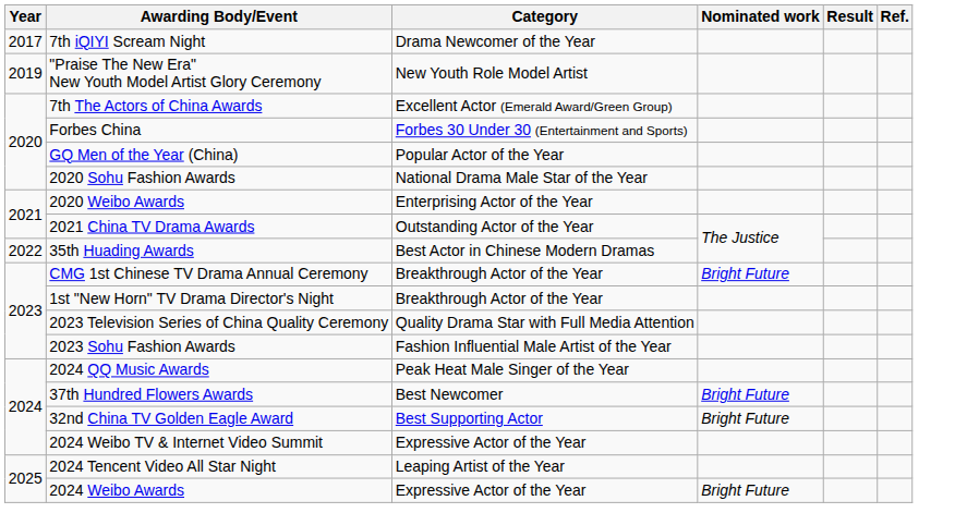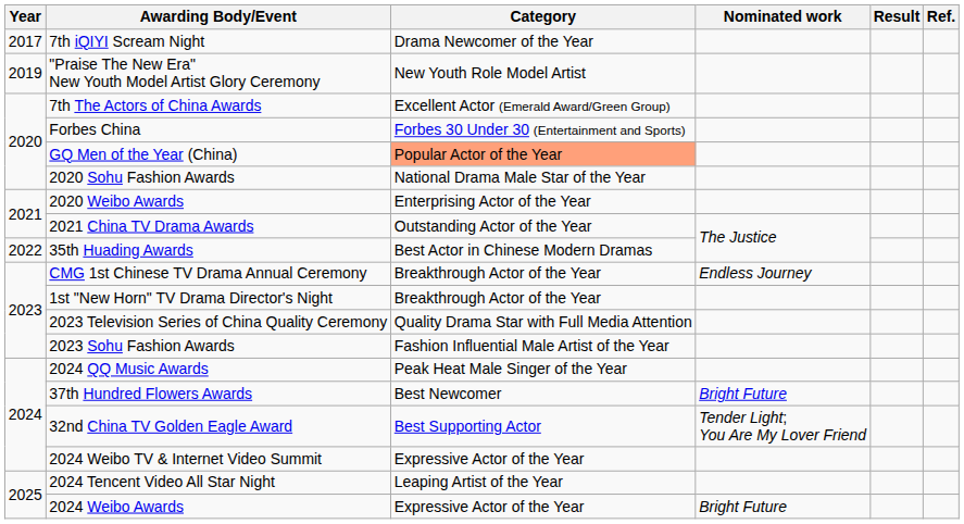 <table class="wikitable" style="font-size:90%">
 <tr>
 <th>Year</th>
 <th>Awarding Body/Event</th>
 <th>Category</th>
 <th>Nominated work</th>
 <th>Result</th>
 <th>Ref.</th>
 </tr>
 <tr>
 <td>2017</td>
 <td>7th <a href='#'>iQIYI</a> Scream Night</td>
 <td>Drama Newcomer of the Year</td>
 <td></td>
 <td></td>
 <td></td>
 </tr>
 <tr>
 <td>2019</td>
 <td>"Praise The New Era" <br>New Youth Model Artist Glory Ceremony</td>
 <td>New Youth Role Model Artist</td>
 <td></td>
 <td></td>
 <td></td>
 </tr>
 <tr>
 <td rowspan="4">2020</td>
 <td>7th <a href='#'>The Actors of China Awards</a></td>
 <td>Excellent Actor <small>(Emerald Award/Green Group)</small></td>
 <td></td>
 <td></td>
 <td></td>
 </tr>
 <tr>
 <td>Forbes China</td>
 <td><a href='#'>Forbes 30 Under 30</a> <small>(Entertainment and Sports)</small></td>
 <td></td>
 <td></td>
 <td></td>
 </tr>
 <tr>
 <td><a href='#'>GQ Men of the Year</a> (China)</td>
-<td>Popular Actor of the Year</td>
+<td style="background: lightsalmon;">Popular Actor of the Year</td>
 <td></td>
 <td></td>
 <td></td>
 </tr>
 <tr>
 <td>2020 <a href='#'>Sohu</a> Fashion Awards</td>
 <td>National Drama Male Star of the Year</td>
 <td></td>
 <td></td>
 <td></td>
 </tr>
 <tr>
 <td rowspan="2">2021</td>
 <td>2020 <a href='#'>Weibo Awards</a></td>
 <td>Enterprising Actor of the Year</td>
 <td></td>
 <td></td>
 <td></td>
 </tr>
 <tr>
 <td>2021 <a href='#'>China TV Drama Awards</a></td>
 <td>Outstanding Actor of the Year</td>
 <td rowspan="2"><em>The Justice</em></td>
 <td></td>
 <td></td>
 </tr>
 <tr>
 <td>2022</td>
 <td>35th <a href='#'>Huading Awards</a></td>
 <td>Best Actor in Chinese Modern Dramas</td>
 <td></td>
 <td></td>
 </tr>
 <tr>
 <td rowspan="4">2023</td>
 <td><a href='#'>CMG</a> 1st Chinese TV Drama Annual Ceremony</td>
 <td>Breakthrough Actor of the Year</td>
-<td><em><a href='#'>Bright Future</a></em></td>
+<td><em>Endless Journey</em></td>
 <td></td>
 <td></td>
 </tr>
 <tr>
 <td>1st "New Horn" TV Drama Director's Night</td>
 <td>Breakthrough Actor of the Year</td>
 <td></td>
 <td></td>
 <td></td>
 </tr>
 <tr>
 <td>2023 Television Series of China Quality Ceremony</td>
 <td>Quality Drama Star with Full Media Attention</td>
 <td></td>
 <td></td>
 <td></td>
 </tr>
 <tr>
 <td>2023 <a href='#'>Sohu</a> Fashion Awards</td>
 <td>Fashion Influential Male Artist of the Year</td>
 <td></td>
 <td></td>
 <td></td>
 </tr>
 <tr>
 <td rowspan="4">2024</td>
 <td>2024 <a href='#'>QQ Music Awards</a></td>
 <td>Peak Heat Male Singer of the Year</td>
 <td></td>
 <td></td>
 <td></td>
 </tr>
 <tr>
 <td>37th <a href='#'>Hundred Flowers Awards</a></td>
 <td>Best Newcomer</td>
 <td><em><a href='#'>Bright Future</a></em></td>
 <td></td>
 <td></td>
 </tr>
 <tr>
 <td>32nd <a href='#'>China TV Golden Eagle Award</a></td>
 <td><a href='#'>Best Supporting Actor</a></td>
-<td><em>Bright Future</em></td>
+<td><em>Tender Light</em>; <br><em>You Are My Lover Friend</em></td>
 <td></td>
 <td></td>
 </tr>
 <tr>
 <td>2024 Weibo TV & Internet Video Summit</td>
 <td>Expressive Actor of the Year</td>
 <td></td>
 <td></td>
 <td></td>
 </tr>
 <tr>
 <td rowspan="2">2025</td>
 <td>2024 Tencent Video All Star Night</td>
 <td>Leaping Artist of the Year</td>
 <td></td>
 <td></td>
 <td></td>
 </tr>
 <tr>
 <td>2024 <a href='#'>Weibo Awards</a></td>
 <td>Expressive Actor of the Year</td>
 <td><em>Bright Future</em></td>
 <td></td>
 <td></td>
 </tr>
 </table>
